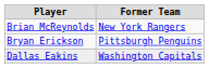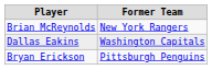 <table class="wikitable">
 <tr align="center"  bgcolor="#dddddd">
 <td><strong>Player</strong></td>
 <td><strong>Former Team</strong></td>
 </tr>
 <tr>
 <td><a href='#'>Brian McReynolds</a></td>
 <td><a href='#'>New York Rangers</a></td>
 </tr>
+<tr bgcolor="#eeeeee">
+<td><a href='#'>Dallas Eakins</a></td>
+<td><a href='#'>Washington Capitals</a></td>
+</tr>
 <tr>
 <td><a href='#'>Bryan Erickson</a></td>
 <td><a href='#'>Pittsburgh Penguins</a></td>
 </tr>
-<tr bgcolor="#eeeeee">
-<td><a href='#'>Dallas Eakins</a></td>
-<td><a href='#'>Washington Capitals</a></td>
-</tr>
 </table>
